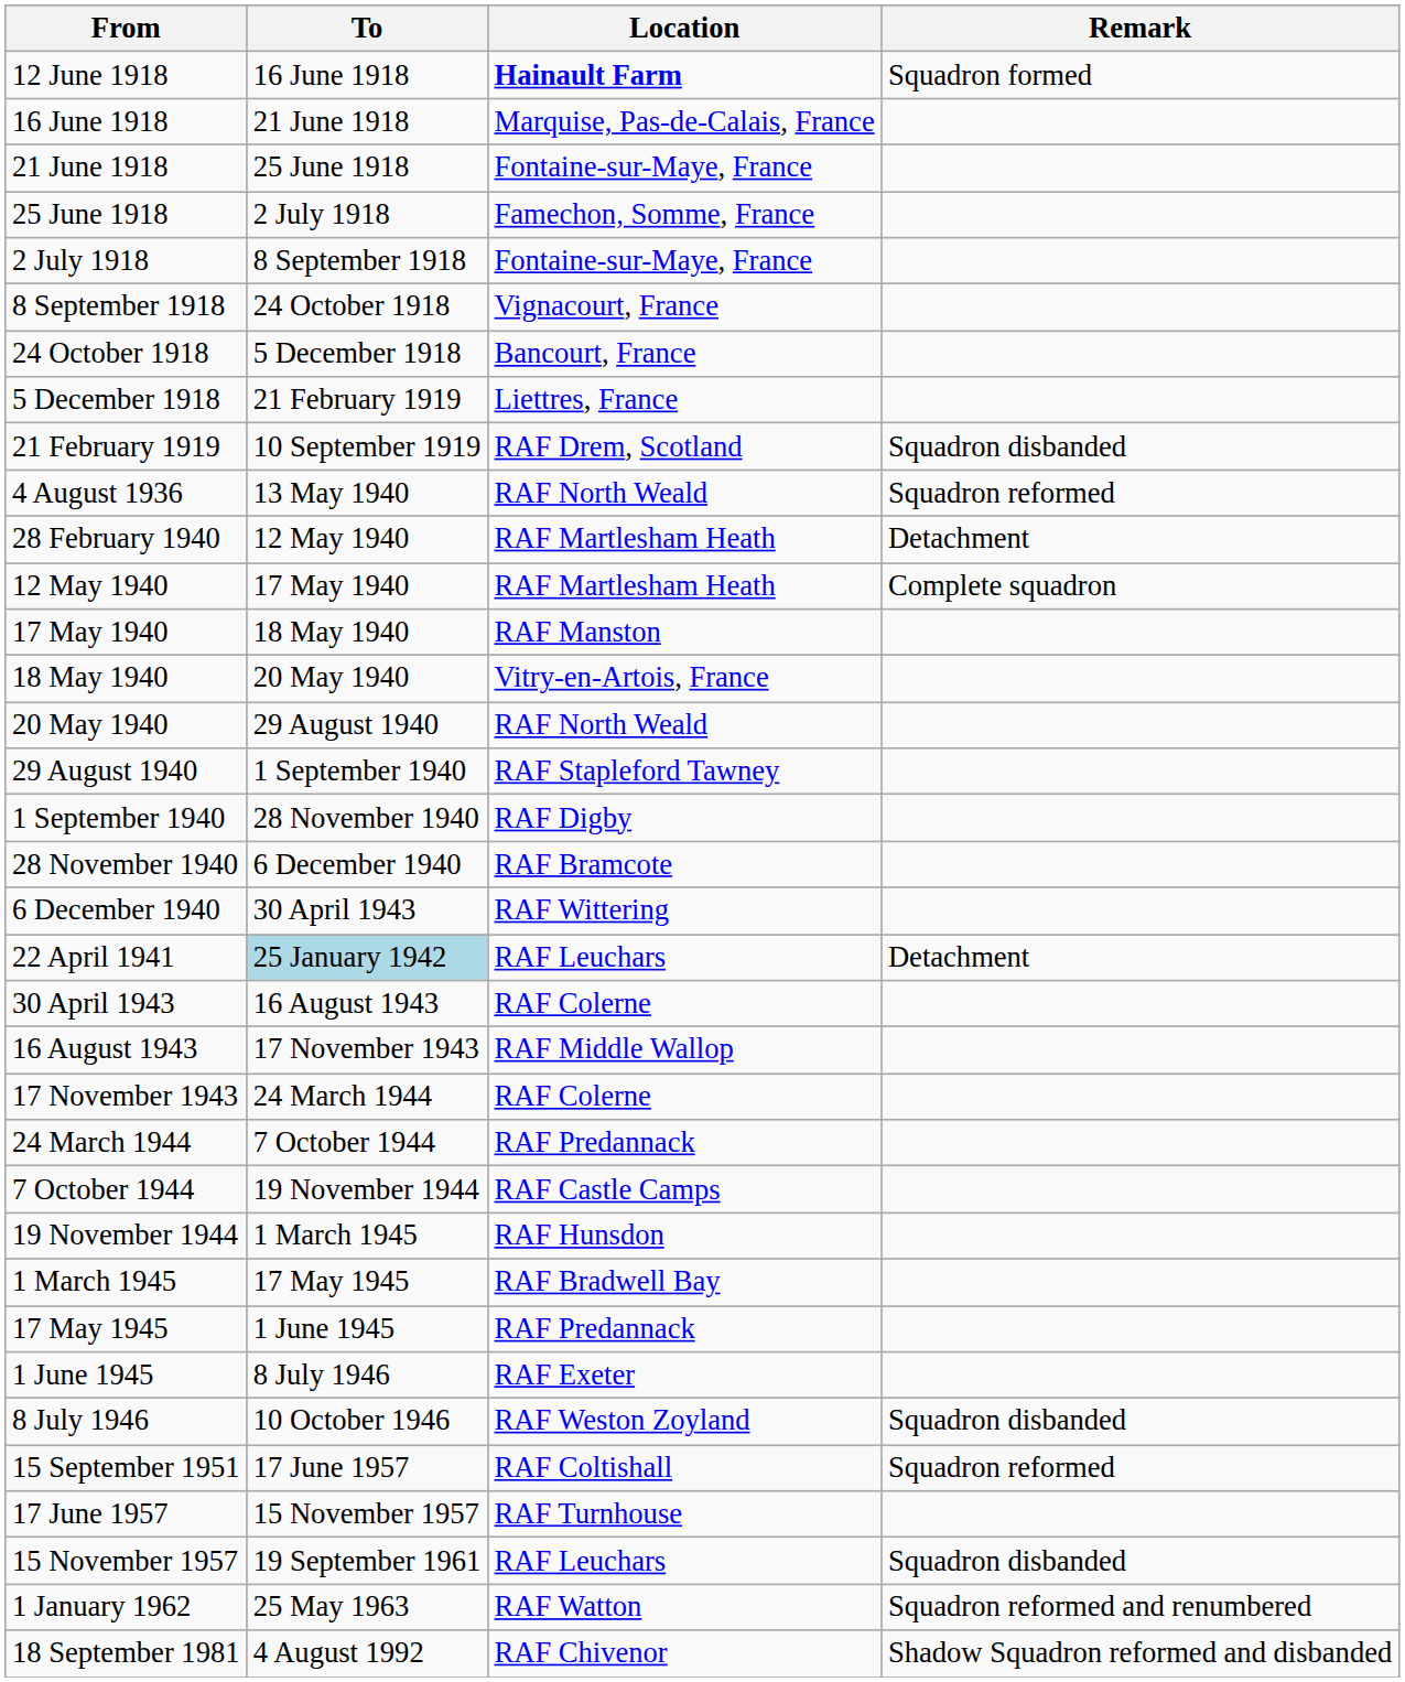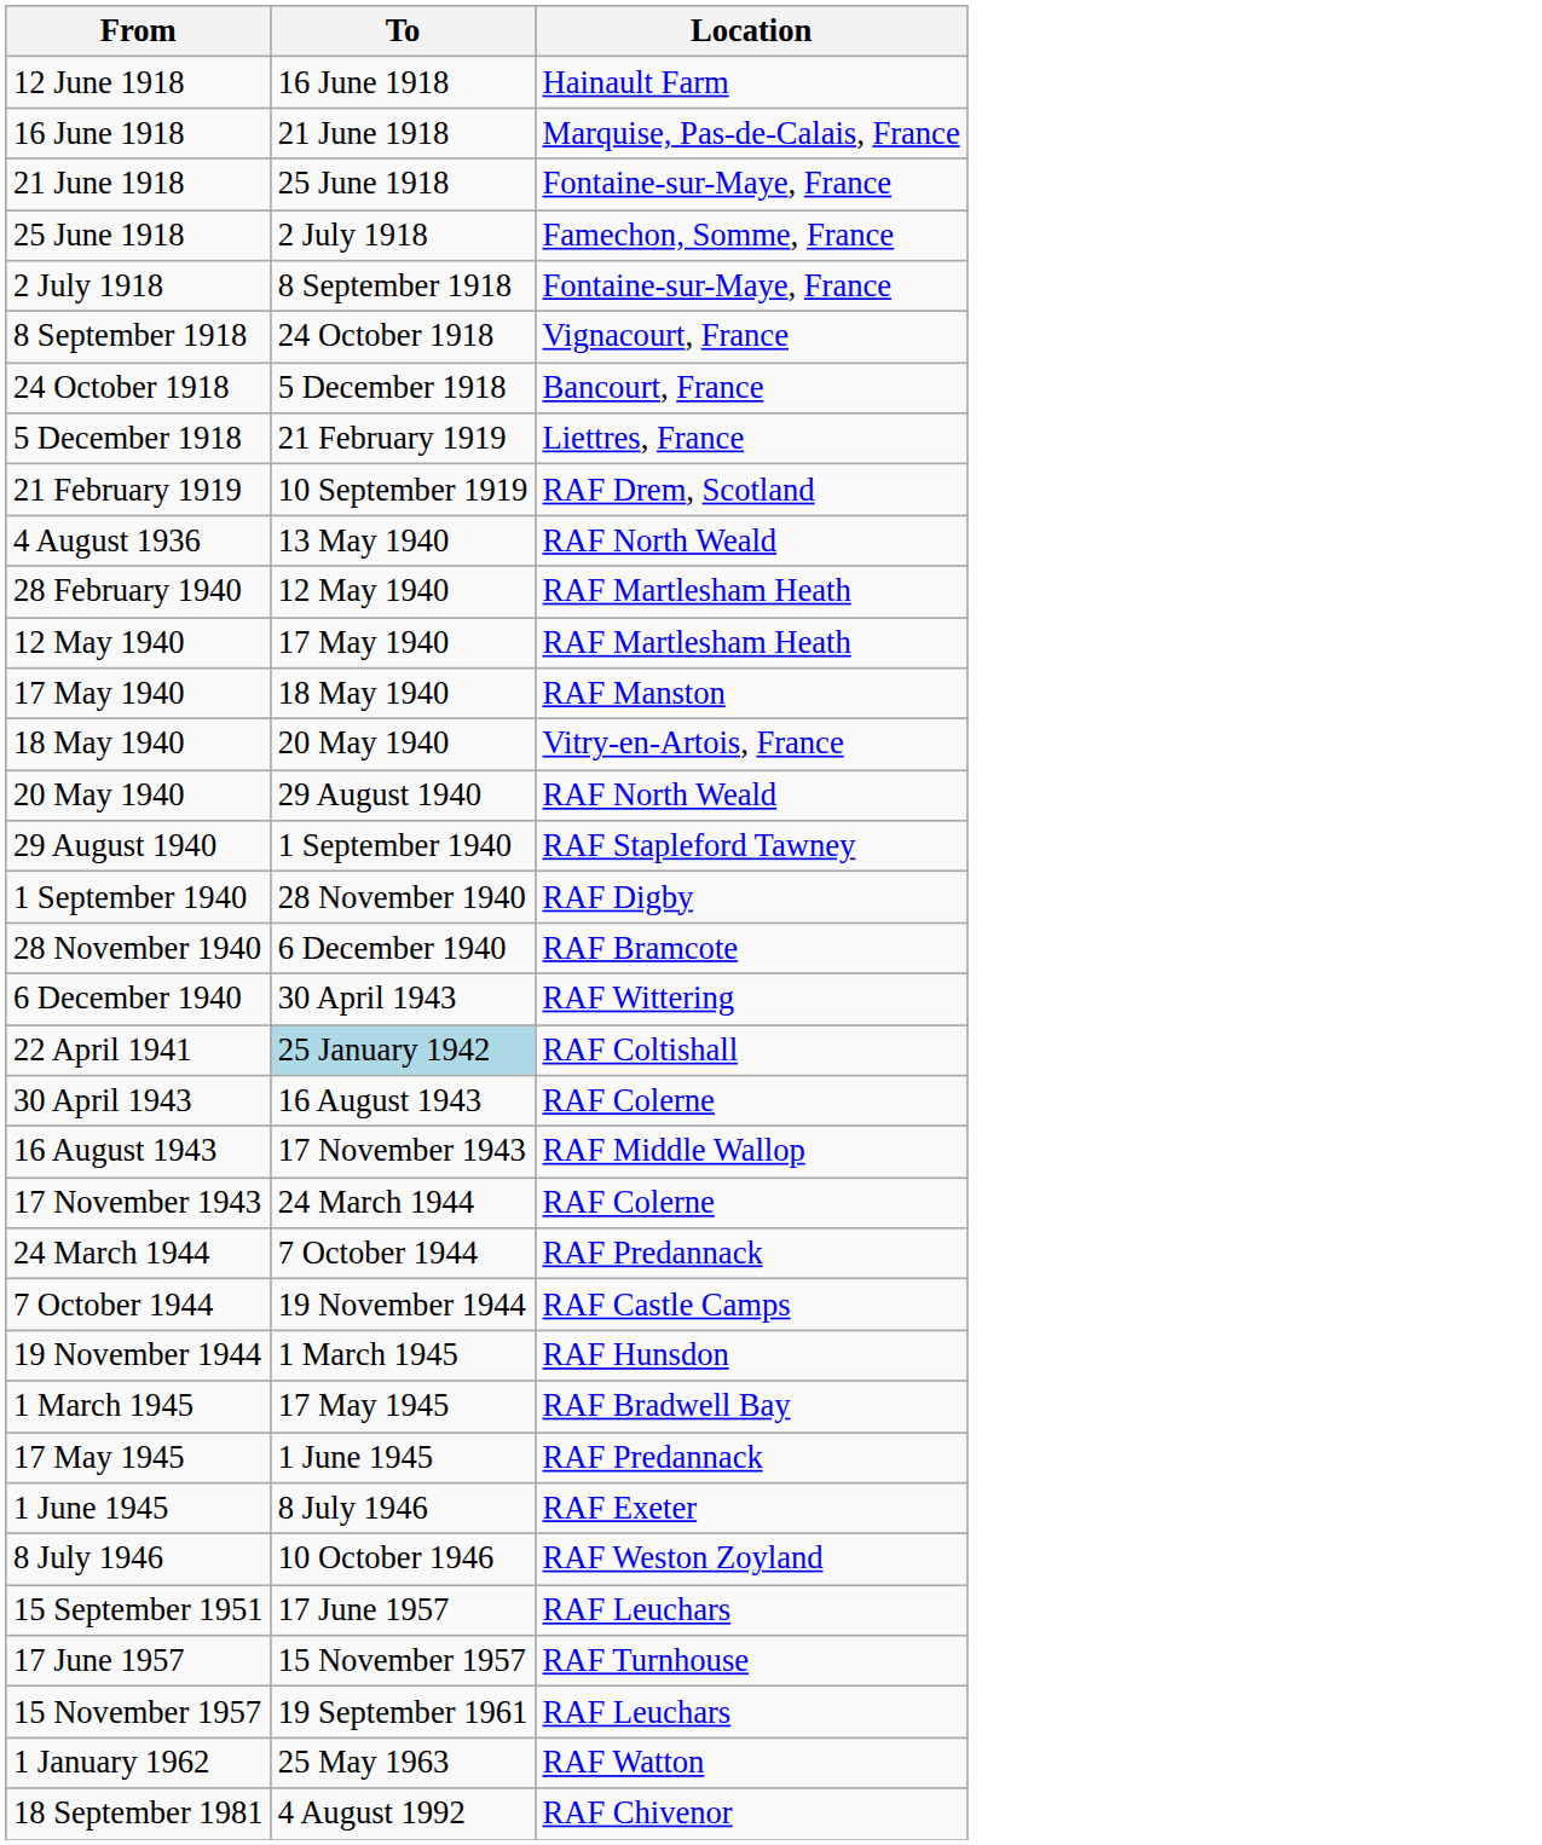 <table class="wikitable">
 <tr>
 <th>From</th>
 <th>To</th>
 <th>Location</th>
-<th>Remark</th>
 </tr>
 <tr>
 <td>12 June 1918</td>
 <td>16 June 1918</td>
-<td><strong><a href='#'>Hainault Farm</a></strong></td>
-<td>Squadron formed</td>
+<td><a href='#'>Hainault Farm</a></td>
 </tr>
 <tr>
 <td>16 June 1918</td>
 <td>21 June 1918</td>
 <td><a href='#'>Marquise, Pas-de-Calais</a>, <a href='#'>France</a></td>
-<td></td>
 </tr>
 <tr>
 <td>21 June 1918</td>
 <td>25 June 1918</td>
 <td><a href='#'>Fontaine-sur-Maye</a>, <a href='#'>France</a></td>
-<td></td>
 </tr>
 <tr>
 <td>25 June 1918</td>
 <td>2 July 1918</td>
 <td><a href='#'>Famechon, Somme</a>, <a href='#'>France</a></td>
-<td></td>
 </tr>
 <tr>
 <td>2 July 1918</td>
 <td>8 September 1918</td>
 <td><a href='#'>Fontaine-sur-Maye</a>, <a href='#'>France</a></td>
-<td></td>
 </tr>
 <tr>
 <td>8 September 1918</td>
 <td>24 October 1918</td>
 <td><a href='#'>Vignacourt</a>, <a href='#'>France</a></td>
-<td></td>
 </tr>
 <tr>
 <td>24 October 1918</td>
 <td>5 December 1918</td>
 <td><a href='#'>Bancourt</a>, <a href='#'>France</a></td>
-<td></td>
 </tr>
 <tr>
 <td>5 December 1918</td>
 <td>21 February 1919</td>
 <td><a href='#'>Liettres</a>, <a href='#'>France</a></td>
-<td></td>
 </tr>
 <tr>
 <td>21 February 1919</td>
 <td>10 September 1919</td>
 <td><a href='#'>RAF Drem</a>, <a href='#'>Scotland</a></td>
-<td>Squadron disbanded</td>
 </tr>
 <tr>
 <td>4 August 1936</td>
 <td>13 May 1940</td>
 <td><a href='#'>RAF North Weald</a></td>
-<td>Squadron reformed</td>
 </tr>
 <tr>
 <td>28 February 1940</td>
 <td>12 May 1940</td>
 <td><a href='#'>RAF Martlesham Heath</a></td>
-<td>Detachment</td>
 </tr>
 <tr>
 <td>12 May 1940</td>
 <td>17 May 1940</td>
 <td><a href='#'>RAF Martlesham Heath</a></td>
-<td>Complete squadron</td>
 </tr>
 <tr>
 <td>17 May 1940</td>
 <td>18 May 1940</td>
 <td><a href='#'>RAF Manston</a></td>
-<td></td>
 </tr>
 <tr>
 <td>18 May 1940</td>
 <td>20 May 1940</td>
 <td><a href='#'>Vitry-en-Artois</a>, <a href='#'>France</a></td>
-<td></td>
 </tr>
 <tr>
 <td>20 May 1940</td>
 <td>29 August 1940</td>
 <td><a href='#'>RAF North Weald</a></td>
-<td></td>
 </tr>
 <tr>
 <td>29 August 1940</td>
 <td>1 September 1940</td>
 <td><a href='#'>RAF Stapleford Tawney</a></td>
-<td></td>
 </tr>
 <tr>
 <td>1 September 1940</td>
 <td>28 November 1940</td>
 <td><a href='#'>RAF Digby</a></td>
-<td></td>
 </tr>
 <tr>
 <td>28 November 1940</td>
 <td>6 December 1940</td>
 <td><a href='#'>RAF Bramcote</a></td>
-<td></td>
 </tr>
 <tr>
 <td>6 December 1940</td>
 <td>30 April 1943</td>
 <td><a href='#'>RAF Wittering</a></td>
-<td></td>
 </tr>
 <tr>
 <td>22 April 1941</td>
 <td style="background: lightblue;">25 January 1942</td>
-<td><a href='#'>RAF Leuchars</a></td>
-<td>Detachment</td>
+<td><a href='#'>RAF Coltishall</a></td>
 </tr>
 <tr>
 <td>30 April 1943</td>
 <td>16 August 1943</td>
 <td><a href='#'>RAF Colerne</a></td>
-<td></td>
 </tr>
 <tr>
 <td>16 August 1943</td>
 <td>17 November 1943</td>
 <td><a href='#'>RAF Middle Wallop</a></td>
-<td></td>
 </tr>
 <tr>
 <td>17 November 1943</td>
 <td>24 March 1944</td>
 <td><a href='#'>RAF Colerne</a></td>
-<td></td>
 </tr>
 <tr>
 <td>24 March 1944</td>
 <td>7 October 1944</td>
 <td><a href='#'>RAF Predannack</a></td>
-<td></td>
 </tr>
 <tr>
 <td>7 October 1944</td>
 <td>19 November 1944</td>
 <td><a href='#'>RAF Castle Camps</a></td>
-<td></td>
 </tr>
 <tr>
 <td>19 November 1944</td>
 <td>1 March 1945</td>
 <td><a href='#'>RAF Hunsdon</a></td>
-<td></td>
 </tr>
 <tr>
 <td>1 March 1945</td>
 <td>17 May 1945</td>
 <td><a href='#'>RAF Bradwell Bay</a></td>
-<td></td>
 </tr>
 <tr>
 <td>17 May 1945</td>
 <td>1 June 1945</td>
 <td><a href='#'>RAF Predannack</a></td>
-<td></td>
 </tr>
 <tr>
 <td>1 June 1945</td>
 <td>8 July 1946</td>
 <td><a href='#'>RAF Exeter</a></td>
-<td></td>
 </tr>
 <tr>
 <td>8 July 1946</td>
 <td>10 October 1946</td>
 <td><a href='#'>RAF Weston Zoyland</a></td>
-<td>Squadron disbanded</td>
 </tr>
 <tr>
 <td>15 September 1951</td>
 <td>17 June 1957</td>
-<td><a href='#'>RAF Coltishall</a></td>
-<td>Squadron reformed</td>
+<td><a href='#'>RAF Leuchars</a></td>
 </tr>
 <tr>
 <td>17 June 1957</td>
 <td>15 November 1957</td>
 <td><a href='#'>RAF Turnhouse</a></td>
-<td></td>
 </tr>
 <tr>
 <td>15 November 1957</td>
 <td>19 September 1961</td>
 <td><a href='#'>RAF Leuchars</a></td>
-<td>Squadron disbanded</td>
 </tr>
 <tr>
 <td>1 January 1962</td>
 <td>25 May 1963</td>
 <td><a href='#'>RAF Watton</a></td>
-<td>Squadron reformed and renumbered</td>
 </tr>
 <tr>
 <td>18 September 1981</td>
 <td>4 August 1992</td>
 <td><a href='#'>RAF Chivenor</a></td>
-<td>Shadow Squadron reformed and disbanded</td>
 </tr>
 </table>
